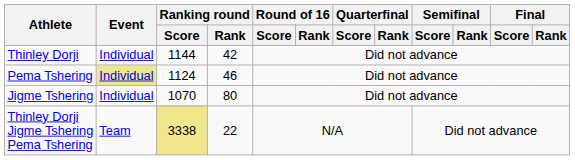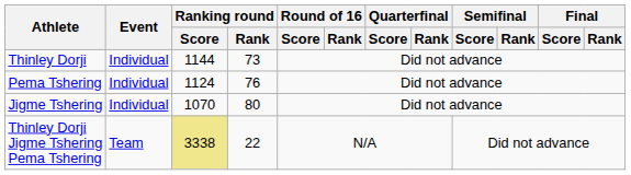 <table class="wikitable" style="font-size:90%">
 <tr>
 <th rowspan="2">Athlete</th>
 <th rowspan="2">Event</th>
 <th colspan="2">Ranking round</th>
 <th colspan="2">Round of 16</th>
 <th colspan="2">Quarterfinal</th>
 <th colspan="2">Semifinal</th>
 <th colspan="2">Final</th>
 </tr>
 <tr>
 <th>Score</th>
 <th>Rank</th>
 <th>Score</th>
 <th>Rank</th>
 <th>Score</th>
 <th>Rank</th>
 <th>Score</th>
 <th>Rank</th>
 <th>Score</th>
 <th>Rank</th>
 </tr>
 <tr>
 <td><a href='#'>Thinley Dorji</a></td>
 <td><a href='#'>Individual</a></td>
 <td align=center>1144</td>
-<td align=center>42</td>
+<td align=center>73</td>
 <td colspan=8  align=center>Did not advance</td>
 </tr>
 <tr>
 <td><a href='#'>Pema Tshering</a></td>
-<td style="background: khaki;"><a href='#'>Individual</a></td>
+<td><a href='#'>Individual</a></td>
 <td align=center>1124</td>
-<td align=center>46</td>
+<td align=center>76</td>
 <td colspan=8  align=center>Did not advance</td>
 </tr>
 <tr>
 <td><a href='#'>Jigme Tshering</a></td>
 <td><a href='#'>Individual</a></td>
 <td align=center>1070</td>
 <td align=center>80</td>
 <td colspan=8  align=center>Did not advance</td>
 </tr>
 <tr>
 <td><a href='#'>Thinley Dorji</a><br><a href='#'>Jigme Tshering</a> <br><a href='#'>Pema Tshering</a></td>
 <td><a href='#'>Team</a></td>
 <td align=center style="background: khaki;">3338</td>
 <td align=center>22</td>
 <td colspan="4" align="center">N/A</td>
 <td colspan="4" align="center">Did not advance</td>
 </tr>
 </table>
